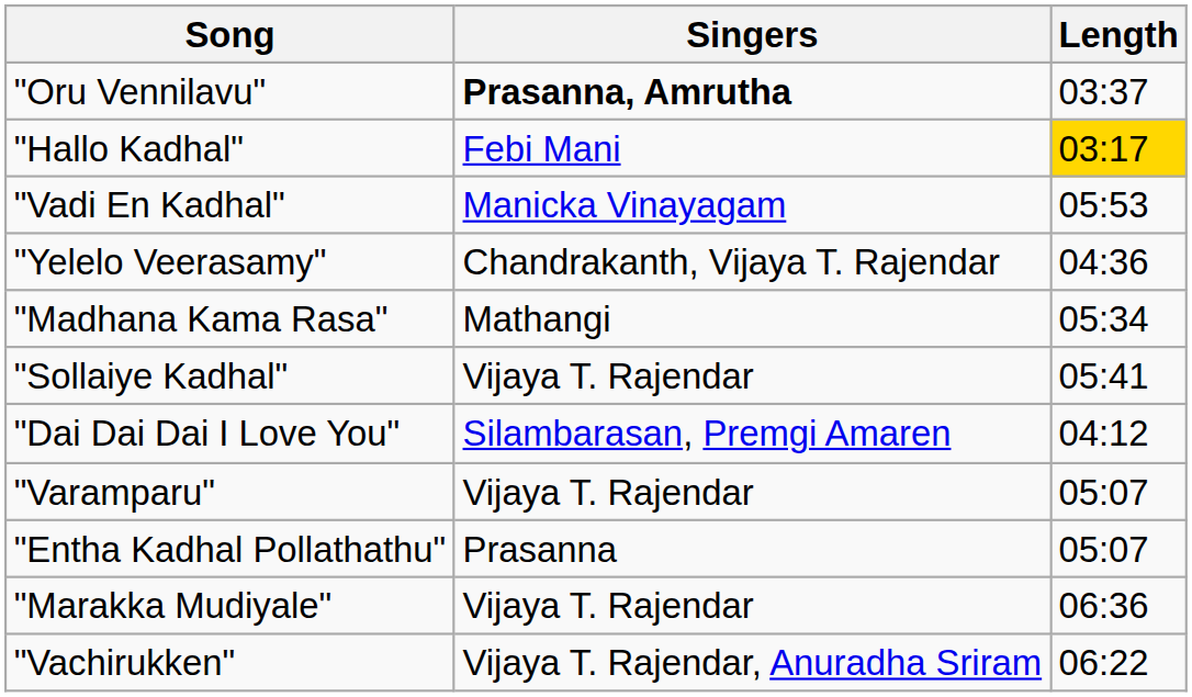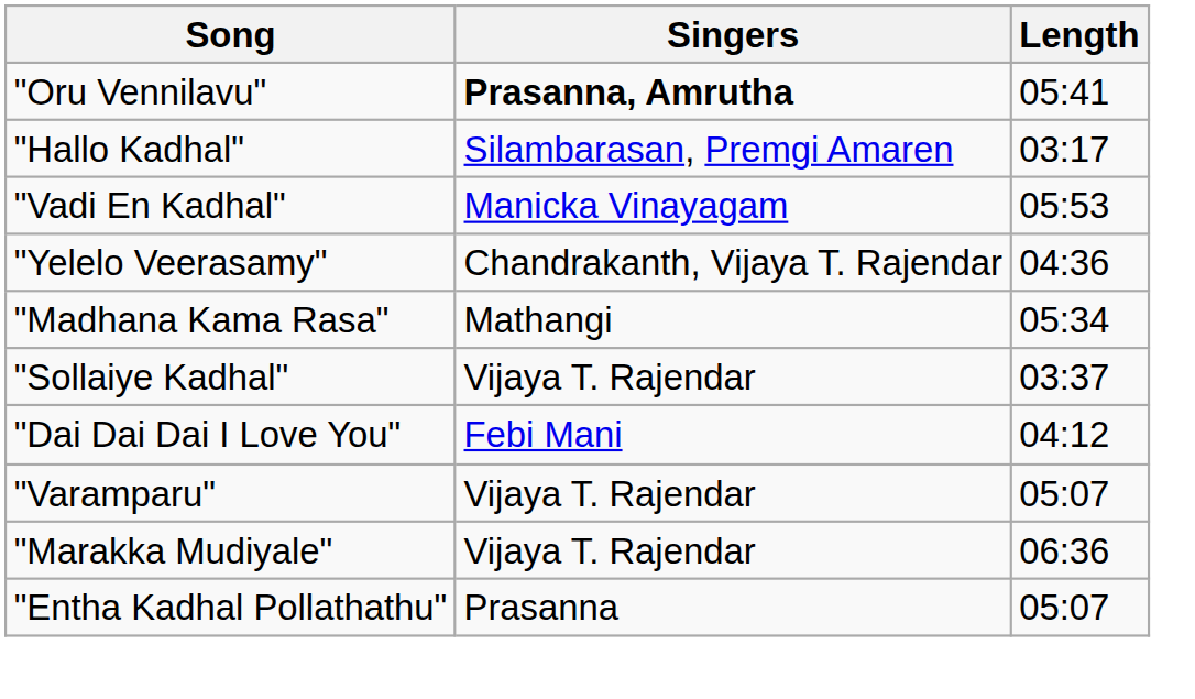 <table class="wikitable" style="font-size:95%;">
 <tr>
 <th>Song</th>
 <th>Singers</th>
 <th>Length</th>
 </tr>
 <tr>
 <td>"Oru Vennilavu"</td>
 <td><strong>Prasanna, Amrutha</strong></td>
-<td>03:37</td>
+<td>05:41</td>
 </tr>
 <tr>
 <td>"Hallo Kadhal"</td>
-<td><a href='#'>Febi Mani</a></td>
-<td style="background: gold;">03:17</td>
+<td><a href='#'>Silambarasan</a>, <a href='#'>Premgi Amaren</a></td>
+<td>03:17</td>
 </tr>
 <tr>
 <td>"Vadi En Kadhal"</td>
 <td><a href='#'>Manicka Vinayagam</a></td>
 <td>05:53</td>
 </tr>
 <tr>
 <td>"Yelelo Veerasamy"</td>
 <td>Chandrakanth, Vijaya T. Rajendar</td>
 <td>04:36</td>
 </tr>
 <tr>
 <td>"Madhana Kama Rasa"</td>
 <td>Mathangi</td>
 <td>05:34</td>
 </tr>
 <tr>
 <td>"Sollaiye Kadhal"</td>
 <td>Vijaya T. Rajendar</td>
-<td>05:41</td>
+<td>03:37</td>
 </tr>
 <tr>
 <td>"Dai Dai Dai I Love You"</td>
-<td><a href='#'>Silambarasan</a>, <a href='#'>Premgi Amaren</a></td>
+<td><a href='#'>Febi Mani</a></td>
 <td>04:12</td>
 </tr>
 <tr>
 <td>"Varamparu"</td>
 <td>Vijaya T. Rajendar</td>
 <td>05:07</td>
 </tr>
 <tr>
-<td>"Entha Kadhal Pollathathu"</td>
-<td>Prasanna</td>
-<td>05:07</td>
-</tr>
-<tr>
 <td>"Marakka Mudiyale"</td>
 <td>Vijaya T. Rajendar</td>
 <td>06:36</td>
 </tr>
 <tr>
-<td>"Vachirukken"</td>
-<td>Vijaya T. Rajendar, <a href='#'>Anuradha Sriram</a></td>
-<td>06:22</td>
+<td>"Entha Kadhal Pollathathu"</td>
+<td>Prasanna</td>
+<td>05:07</td>
 </tr>
 </table>
